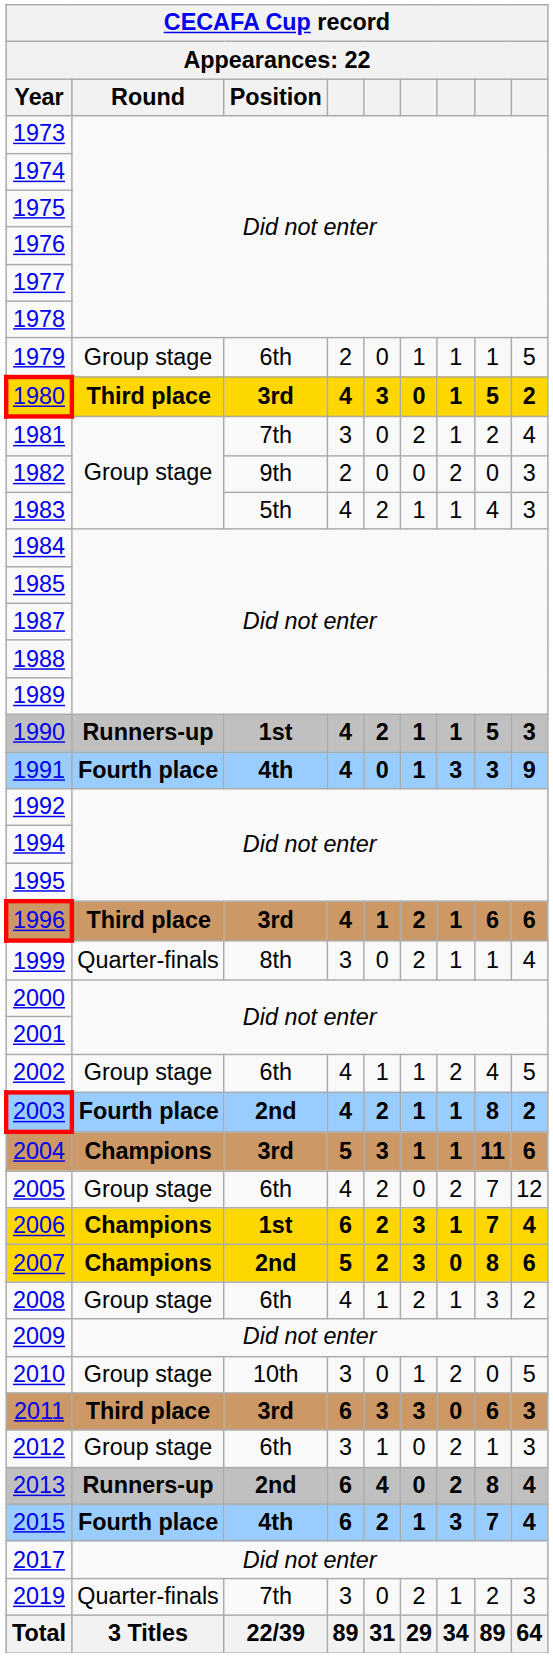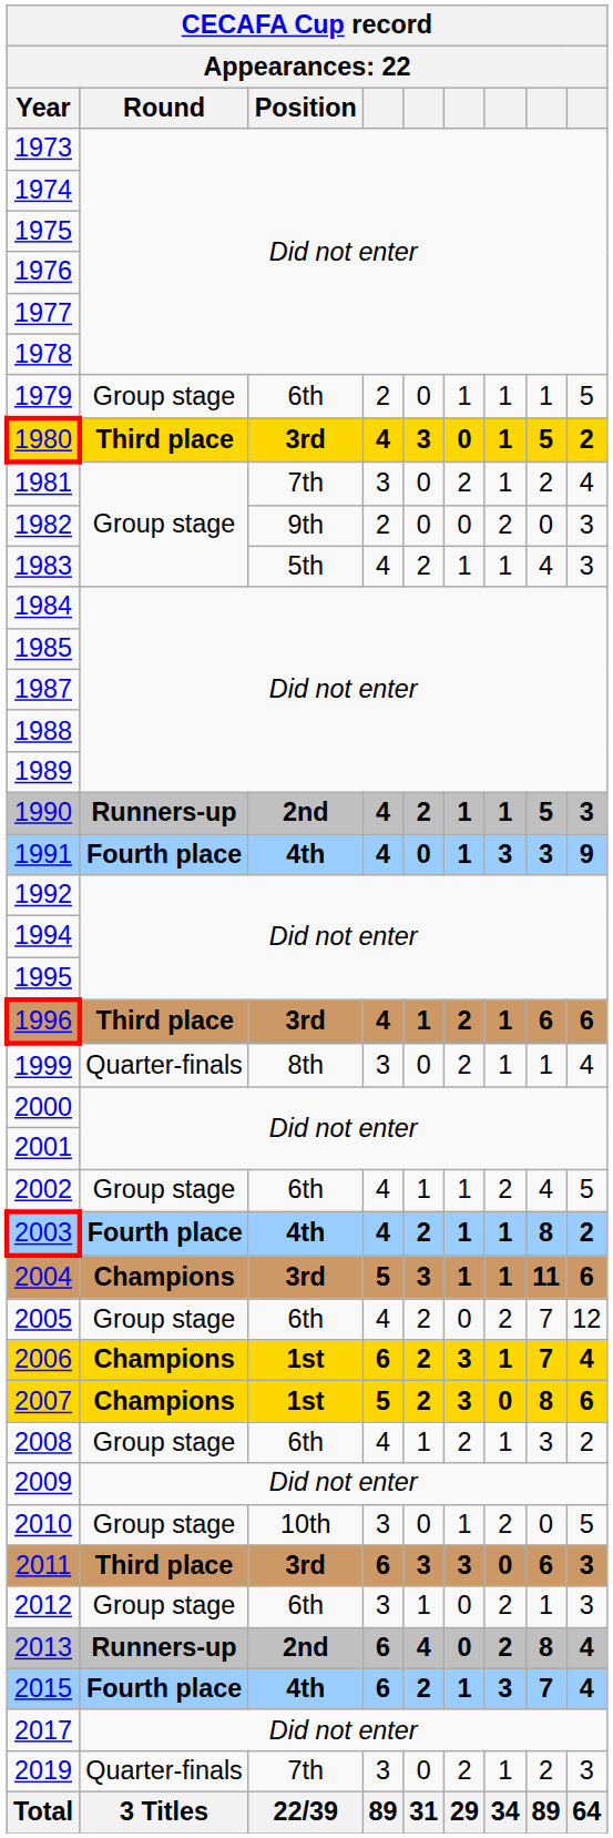 <table class="wikitable" style="text-align: center;">
 <tr>
 <th colspan=9><a href='#'>CECAFA Cup</a> record</th>
 </tr>
 <tr>
 <th colspan=9>Appearances: 22</th>
 </tr>
 <tr>
 <th>Year</th>
 <th>Round</th>
 <th>Position</th>
 <th></th>
 <th></th>
 <th></th>
 <th></th>
 <th></th>
 <th></th>
 </tr>
 <tr>
 <td> <a href='#'>1973</a></td>
 <td colspan=8 rowspan=6><em>Did not enter</em></td>
 </tr>
 <tr>
 <td> <a href='#'>1974</a></td>
 </tr>
 <tr>
 <td> <a href='#'>1975</a></td>
 </tr>
 <tr>
 <td> <a href='#'>1976</a></td>
 </tr>
 <tr>
 <td> <a href='#'>1977</a></td>
 </tr>
 <tr>
 <td> <a href='#'>1978</a></td>
 </tr>
 <tr>
 <td> <a href='#'>1979</a></td>
 <td>Group stage</td>
 <td>6th</td>
 <td>2</td>
 <td>0</td>
 <td>1</td>
 <td>1</td>
 <td>1</td>
 <td>5</td>
 </tr>
 <tr style="background:gold;">
 <td style="border: 3px solid red"> <a href='#'>1980</a></td>
 <td><strong>Third place</strong></td>
 <td><strong>3rd</strong></td>
 <td><strong>4</strong></td>
 <td><strong>3</strong></td>
 <td><strong>0</strong></td>
 <td><strong>1</strong></td>
 <td><strong>5</strong></td>
 <td><strong>2</strong></td>
 </tr>
 <tr>
 <td> <a href='#'>1981</a></td>
 <td rowspan=3>Group stage</td>
 <td>7th</td>
 <td>3</td>
 <td>0</td>
 <td>2</td>
 <td>1</td>
 <td>2</td>
 <td>4</td>
 </tr>
 <tr>
 <td> <a href='#'>1982</a></td>
 <td>9th</td>
 <td>2</td>
 <td>0</td>
 <td>0</td>
 <td>2</td>
 <td>0</td>
 <td>3</td>
 </tr>
 <tr>
 <td> <a href='#'>1983</a></td>
 <td>5th</td>
 <td>4</td>
 <td>2</td>
 <td>1</td>
 <td>1</td>
 <td>4</td>
 <td>3</td>
 </tr>
 <tr>
 <td> <a href='#'>1984</a></td>
 <td colspan=8 rowspan=5><em>Did not enter</em></td>
 </tr>
 <tr>
 <td> <a href='#'>1985</a></td>
 </tr>
 <tr>
 <td> <a href='#'>1987</a></td>
 </tr>
 <tr>
 <td> <a href='#'>1988</a></td>
 </tr>
 <tr>
 <td> <a href='#'>1989</a></td>
 </tr>
 <tr style="background:silver;">
 <td> <a href='#'>1990</a></td>
 <td><strong>Runners-up</strong></td>
-<td><strong>1st</strong></td>
+<td><strong>2nd</strong></td>
 <td><strong>4</strong></td>
 <td><strong>2</strong></td>
 <td><strong>1</strong></td>
 <td><strong>1</strong></td>
 <td><strong>5</strong></td>
 <td><strong>3</strong></td>
 </tr>
 <tr style="background:#9acdff;">
 <td> <a href='#'>1991</a></td>
 <td><strong>Fourth place</strong></td>
 <td><strong>4th</strong></td>
 <td><strong>4</strong></td>
 <td><strong>0</strong></td>
 <td><strong>1</strong></td>
 <td><strong>3</strong></td>
 <td><strong>3</strong></td>
 <td><strong>9</strong></td>
 </tr>
 <tr>
 <td> <a href='#'>1992</a></td>
 <td colspan=8 rowspan=3><em>Did not enter</em></td>
 </tr>
 <tr>
 <td> <a href='#'>1994</a></td>
 </tr>
 <tr>
 <td> <a href='#'>1995</a></td>
 </tr>
 <tr style="background:#c96;">
 <td style="border: 3px solid red"> <a href='#'>1996</a></td>
 <td><strong>Third place</strong></td>
 <td><strong>3rd</strong></td>
 <td><strong>4</strong></td>
 <td><strong>1</strong></td>
 <td><strong>2</strong></td>
 <td><strong>1</strong></td>
 <td><strong>6</strong></td>
 <td><strong>6</strong></td>
 </tr>
 <tr>
 <td> <a href='#'>1999</a></td>
 <td>Quarter-finals</td>
 <td>8th</td>
 <td>3</td>
 <td>0</td>
 <td>2</td>
 <td>1</td>
 <td>1</td>
 <td>4</td>
 </tr>
 <tr>
 <td> <a href='#'>2000</a></td>
 <td colspan=8 rowspan=2><em>Did not enter</em></td>
 </tr>
 <tr>
 <td> <a href='#'>2001</a></td>
 </tr>
 <tr>
 <td> <a href='#'>2002</a></td>
 <td>Group stage</td>
 <td>6th</td>
 <td>4</td>
 <td>1</td>
 <td>1</td>
 <td>2</td>
 <td>4</td>
 <td>5</td>
 </tr>
 <tr style="background:#9acdff;">
 <td style="border: 3px solid red"> <a href='#'>2003</a></td>
 <td><strong>Fourth place</strong></td>
-<td><strong>2nd</strong></td>
+<td><strong>4th</strong></td>
 <td><strong>4</strong></td>
 <td><strong>2</strong></td>
 <td><strong>1</strong></td>
 <td><strong>1</strong></td>
 <td><strong>8</strong></td>
 <td><strong>2</strong></td>
 </tr>
 <tr style="background:#c96;">
 <td> <a href='#'>2004</a></td>
 <td><strong>Champions</strong></td>
 <td><strong>3rd</strong></td>
 <td><strong>5</strong></td>
 <td><strong>3</strong></td>
 <td><strong>1</strong></td>
 <td><strong>1</strong></td>
 <td><strong>11</strong></td>
 <td><strong>6</strong></td>
 </tr>
 <tr>
 <td> <a href='#'>2005</a></td>
 <td>Group stage</td>
 <td>6th</td>
 <td>4</td>
 <td>2</td>
 <td>0</td>
 <td>2</td>
 <td>7</td>
 <td>12</td>
 </tr>
 <tr style="background:gold;">
 <td> <a href='#'>2006</a></td>
 <td><strong>Champions</strong></td>
 <td><strong>1st</strong></td>
 <td><strong>6</strong></td>
 <td><strong>2</strong></td>
 <td><strong>3</strong></td>
 <td><strong>1</strong></td>
 <td><strong>7</strong></td>
 <td><strong>4</strong></td>
 </tr>
 <tr style="background:gold;">
 <td> <a href='#'>2007</a></td>
 <td><strong>Champions</strong></td>
-<td><strong>2nd</strong></td>
+<td><strong>1st</strong></td>
 <td><strong>5</strong></td>
 <td><strong>2</strong></td>
 <td><strong>3</strong></td>
 <td><strong>0</strong></td>
 <td><strong>8</strong></td>
 <td><strong>6</strong></td>
 </tr>
 <tr>
 <td> <a href='#'>2008</a></td>
 <td>Group stage</td>
 <td>6th</td>
 <td>4</td>
 <td>1</td>
 <td>2</td>
 <td>1</td>
 <td>3</td>
 <td>2</td>
 </tr>
 <tr>
 <td> <a href='#'>2009</a></td>
 <td colspan=8><em>Did not enter</em></td>
 </tr>
 <tr>
 <td> <a href='#'>2010</a></td>
 <td>Group stage</td>
 <td>10th</td>
 <td>3</td>
 <td>0</td>
 <td>1</td>
 <td>2</td>
 <td>0</td>
 <td>5</td>
 </tr>
 <tr style="background:#c96;">
 <td> <a href='#'>2011</a></td>
 <td><strong>Third place</strong></td>
 <td><strong>3rd</strong></td>
 <td><strong>6</strong></td>
 <td><strong>3</strong></td>
 <td><strong>3</strong></td>
 <td><strong>0</strong></td>
 <td><strong>6</strong></td>
 <td><strong>3</strong></td>
 </tr>
 <tr>
 <td> <a href='#'>2012</a></td>
 <td>Group stage</td>
 <td>6th</td>
 <td>3</td>
 <td>1</td>
 <td>0</td>
 <td>2</td>
 <td>1</td>
 <td>3</td>
 </tr>
 <tr style="background:silver;">
 <td> <a href='#'>2013</a></td>
 <td><strong>Runners-up</strong></td>
 <td><strong>2nd</strong></td>
 <td><strong>6</strong></td>
 <td><strong>4</strong></td>
 <td><strong>0</strong></td>
 <td><strong>2</strong></td>
 <td><strong>8</strong></td>
 <td><strong>4</strong></td>
 </tr>
 <tr style="background:#9acdff;">
 <td> <a href='#'>2015</a></td>
 <td><strong>Fourth place</strong></td>
 <td><strong>4th</strong></td>
 <td><strong>6</strong></td>
 <td><strong>2</strong></td>
 <td><strong>1</strong></td>
 <td><strong>3</strong></td>
 <td><strong>7</strong></td>
 <td><strong>4</strong></td>
 </tr>
 <tr>
 <td> <a href='#'>2017</a></td>
 <td colspan=8><em>Did not enter</em></td>
 </tr>
 <tr style="background;9acadff;">
 <td> <a href='#'>2019</a></td>
 <td>Quarter-finals</td>
 <td>7th</td>
 <td>3</td>
 <td>0</td>
 <td>2</td>
 <td>1</td>
 <td>2</td>
 <td>3</td>
 </tr>
 <tr>
 <th>Total</th>
 <th>3 Titles</th>
 <th>22/39</th>
 <th>89</th>
 <th>31</th>
 <th>29</th>
 <th>34</th>
 <th>89</th>
 <th>64</th>
 </tr>
 </table>
